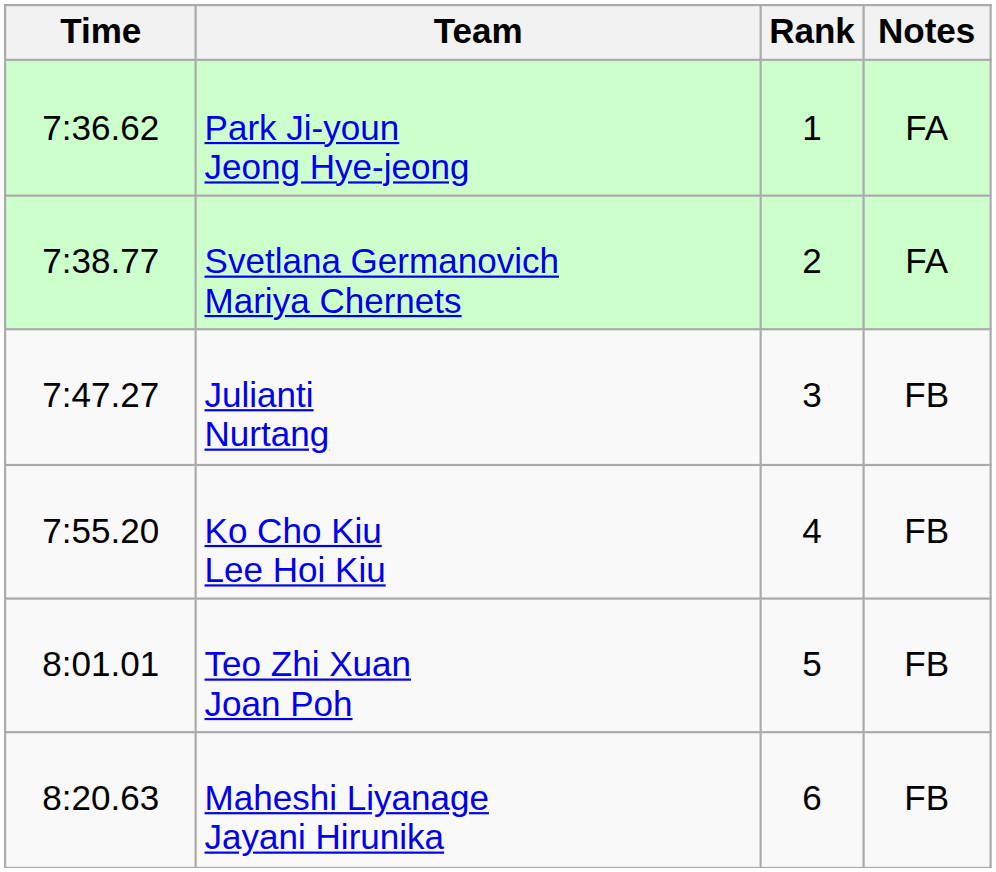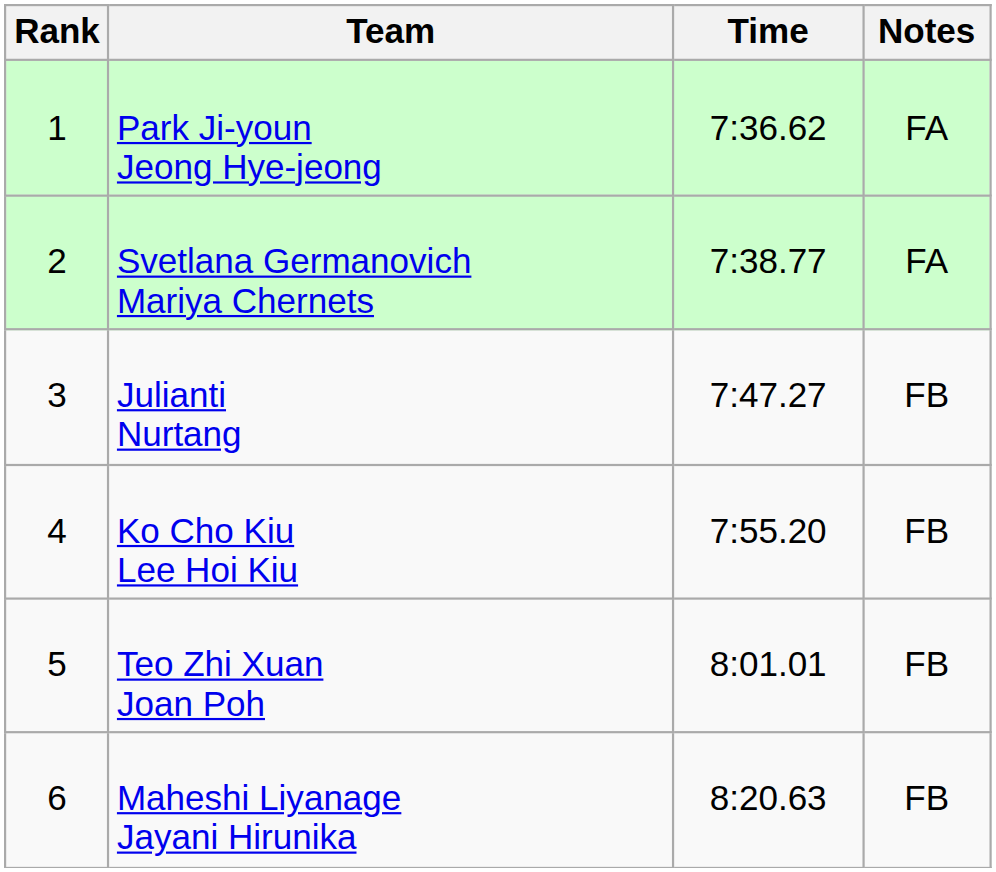 <table class=wikitable style="text-align:center">
 <tr>
+<th width=40>Rank</th>
+<th width=250>Team</th>
 <th width=80>Time</th>
-<th width=250>Team</th>
-<th width=40>Rank</th>
 <th width=50>Notes</th>
 </tr>
 <tr bgcolor="ccffcc">
+<td>1</td>
+<td align="left"><br><a href='#'>Park Ji-youn</a><br><a href='#'>Jeong Hye-jeong</a></td>
 <td>7:36.62</td>
-<td align="left"><br><a href='#'>Park Ji-youn</a><br><a href='#'>Jeong Hye-jeong</a></td>
-<td>1</td>
 <td>FA</td>
 </tr>
 <tr bgcolor="ccffcc">
+<td>2</td>
+<td align="left"><br><a href='#'>Svetlana Germanovich</a><br><a href='#'>Mariya Chernets</a></td>
 <td>7:38.77</td>
-<td align="left"><br><a href='#'>Svetlana Germanovich</a><br><a href='#'>Mariya Chernets</a></td>
-<td>2</td>
 <td>FA</td>
 </tr>
 <tr>
+<td>3</td>
+<td align="left"><br><a href='#'>Julianti</a><br><a href='#'>Nurtang</a></td>
 <td>7:47.27</td>
-<td align="left"><br><a href='#'>Julianti</a><br><a href='#'>Nurtang</a></td>
-<td>3</td>
 <td>FB</td>
 </tr>
 <tr>
+<td>4</td>
+<td align="left"><br><a href='#'>Ko Cho Kiu</a><br><a href='#'>Lee Hoi Kiu</a></td>
 <td>7:55.20</td>
-<td align="left"><br><a href='#'>Ko Cho Kiu</a><br><a href='#'>Lee Hoi Kiu</a></td>
-<td>4</td>
 <td>FB</td>
 </tr>
 <tr>
+<td>5</td>
+<td align="left"><br><a href='#'>Teo Zhi Xuan</a><br><a href='#'>Joan Poh</a></td>
 <td>8:01.01</td>
-<td align="left"><br><a href='#'>Teo Zhi Xuan</a><br><a href='#'>Joan Poh</a></td>
-<td>5</td>
 <td>FB</td>
 </tr>
 <tr>
+<td>6</td>
+<td align="left"><br><a href='#'>Maheshi Liyanage</a><br><a href='#'>Jayani Hirunika</a></td>
 <td>8:20.63</td>
-<td align="left"><br><a href='#'>Maheshi Liyanage</a><br><a href='#'>Jayani Hirunika</a></td>
-<td>6</td>
 <td>FB</td>
 </tr>
 </table>
